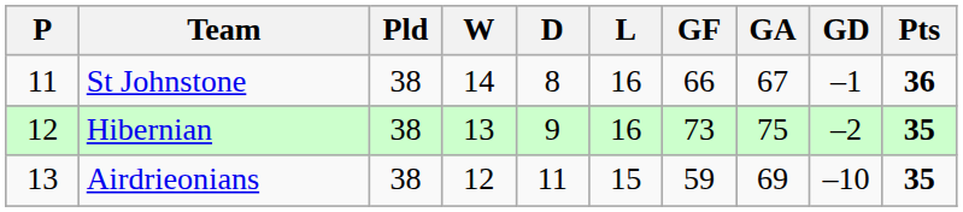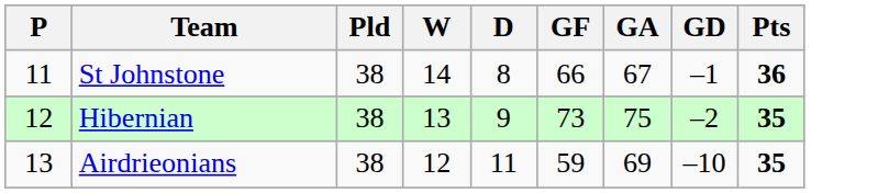 <table class="wikitable" style="text-align: center;">
 <tr>
 <th width=30>P</th>
 <th width=140>Team</th>
 <th width=30>Pld</th>
 <th width=30>W</th>
 <th width=30>D</th>
-<th width=30>L</th>
 <th width=30>GF</th>
 <th width=30>GA</th>
 <th width=30>GD</th>
 <th width=30>Pts</th>
 </tr>
 <tr>
 <td>11</td>
 <td align=left><a href='#'>St Johnstone</a></td>
 <td>38</td>
 <td>14</td>
 <td>8</td>
-<td>16</td>
 <td>66</td>
 <td>67</td>
 <td>–1</td>
 <td><strong>36</strong></td>
 </tr>
 <tr style="background:#ccffcc;">
 <td>12</td>
 <td align=left><a href='#'>Hibernian</a></td>
 <td>38</td>
 <td>13</td>
 <td>9</td>
-<td>16</td>
 <td>73</td>
 <td>75</td>
 <td>–2</td>
 <td><strong>35</strong></td>
 </tr>
 <tr>
 <td>13</td>
 <td align=left><a href='#'>Airdrieonians</a></td>
 <td>38</td>
 <td>12</td>
 <td>11</td>
-<td>15</td>
 <td>59</td>
 <td>69</td>
 <td>–10</td>
 <td><strong>35</strong></td>
 </tr>
 </table>
